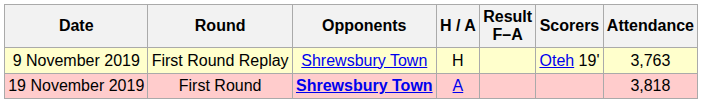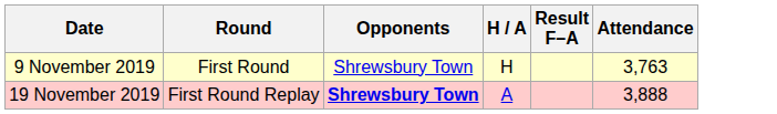 <table class="wikitable" style="text-align:center">
 <tr>
 <th>Date</th>
 <th>Round</th>
 <th>Opponents</th>
 <th>H / A</th>
 <th>Result<br>F–A</th>
-<th>Scorers</th>
 <th>Attendance</th>
 </tr>
 <tr bgcolor="#ffffcc">
 <td>9 November 2019</td>
-<td>First Round Replay</td>
+<td>First Round</td>
 <td><a href='#'>Shrewsbury Town</a></td>
 <td>H</td>
 <td></td>
-<td><a href='#'>Oteh</a> 19'</td>
 <td>3,763</td>
 </tr>
 <tr bgcolor="#ffcccc">
 <td>19 November 2019</td>
-<td>First Round</td>
+<td>First Round Replay</td>
 <td><strong><a href='#'>Shrewsbury Town</a></strong></td>
 <td><a href='#'>A</a></td>
 <td></td>
-<td></td>
-<td>3,818</td>
+<td>3,888</td>
 </tr>
 </table>
